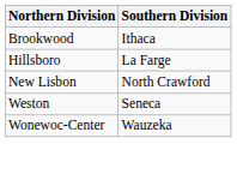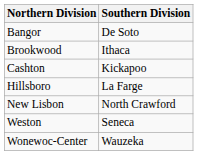 <table class="wikitable">
 <tr>
 <th>Northern Division</th>
 <th>Southern Division</th>
 </tr>
 <tr>
+<td>Bangor</td>
+<td>De Soto</td>
+</tr>
+<tr>
 <td>Brookwood</td>
 <td>Ithaca</td>
+</tr>
+<tr>
+<td>Cashton</td>
+<td>Kickapoo</td>
 </tr>
 <tr>
 <td>Hillsboro</td>
 <td>La Farge</td>
 </tr>
 <tr>
 <td>New Lisbon</td>
 <td>North Crawford</td>
 </tr>
 <tr>
 <td>Weston</td>
 <td>Seneca</td>
 </tr>
 <tr>
 <td>Wonewoc-Center</td>
 <td>Wauzeka</td>
 </tr>
 </table>
